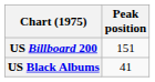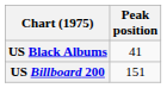 <table class="wikitable sortable plainrowheaders" style="text-align:center">
 <tr>
 <th>Chart (1975)</th>
 <th>Peak<br>position</th>
 </tr>
 <tr>
+<th scope="row">US <a href='#'>Black Albums</a></th>
+<td>41</td>
+</tr>
+<tr>
 <th scope="row">US <a href='#'><em>Billboard</em> 200</a></th>
 <td>151</td>
 </tr>
-<tr>
-<th scope="row">US <a href='#'>Black Albums</a></th>
-<td>41</td>
-</tr>
 </table>
